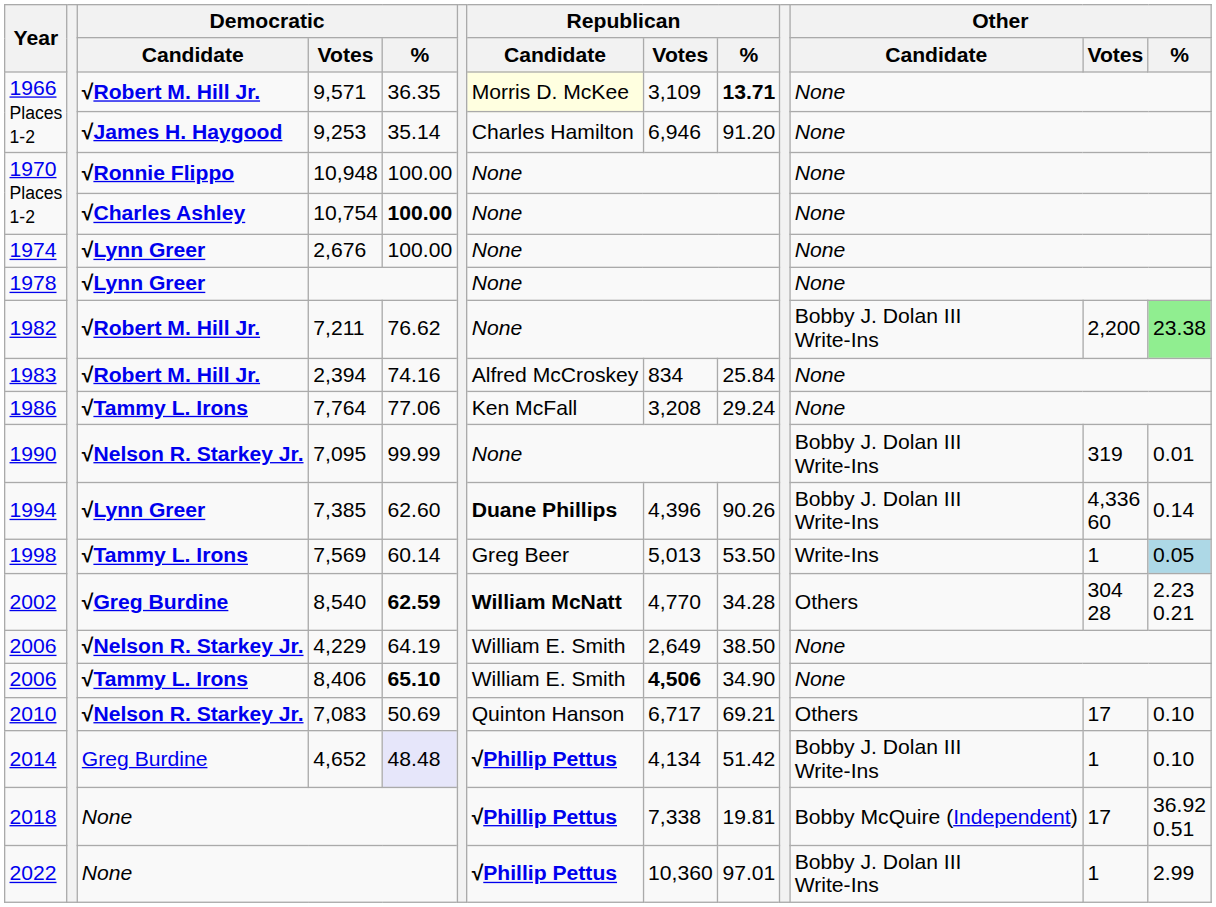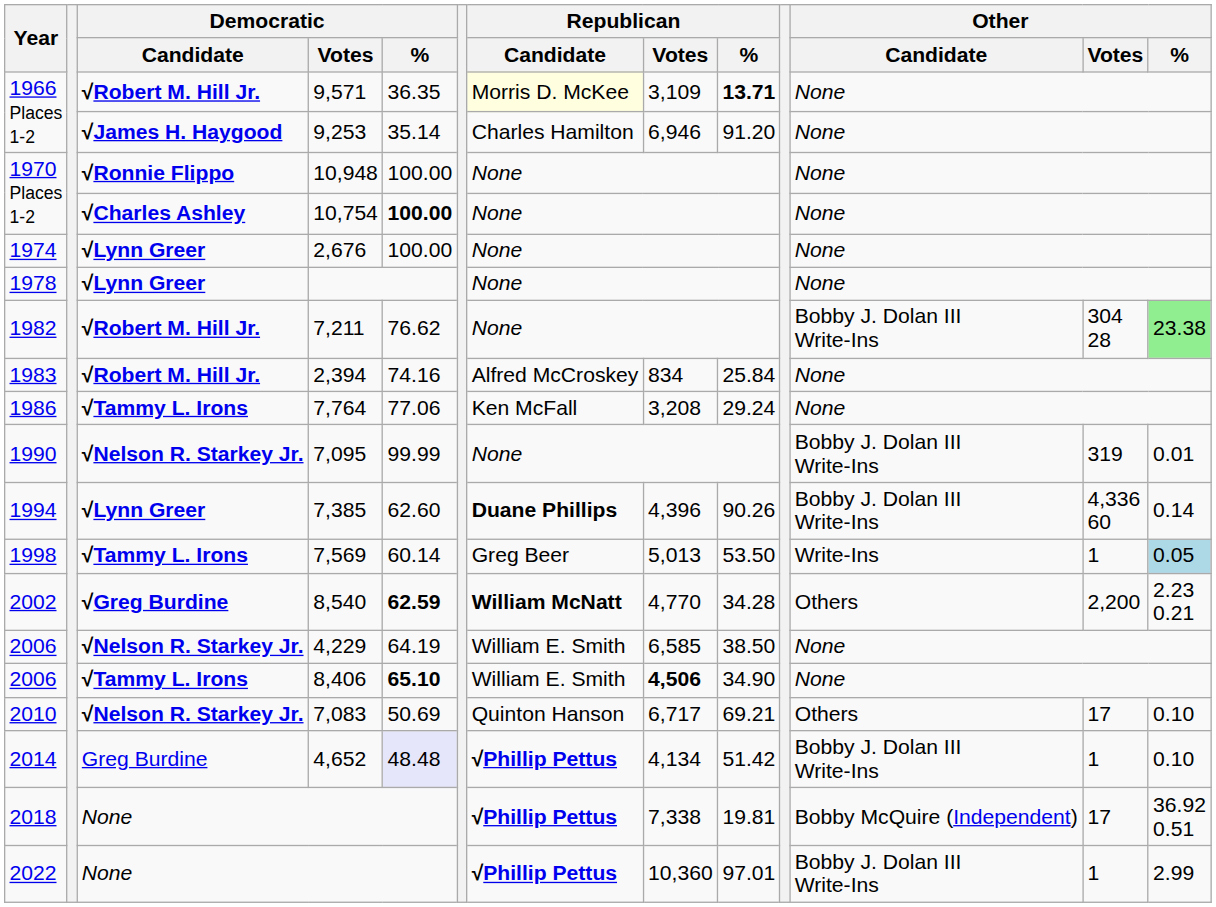 <table class=wikitable>
 <tr>
 <th rowspan=2>Year</th>
 <th rowspan=99 ></th>
 <th colspan=3 >Democratic</th>
 <th rowspan=99 ></th>
 <th colspan=3 >Republican</th>
 <th rowspan=99 ></th>
 <th colspan=3 >Other</th>
 </tr>
 <tr>
 <th>Candidate</th>
 <th>Votes</th>
 <th>%</th>
 <th>Candidate</th>
 <th>Votes</th>
 <th>%</th>
 <th>Candidate</th>
 <th>Votes</th>
 <th>%</th>
 </tr>
 <tr>
 <td rowspan=2><a href='#'>1966</a><br><small>Places<br>1-2</small></td>
 <td><strong>√<a href='#'>Robert M. Hill Jr.</a></strong></td>
 <td>9,571</td>
 <td>36.35</td>
 <td style="background: lightyellow;">Morris D. McKee</td>
 <td>3,109</td>
 <td><strong>13.71</strong></td>
 <td colspan=3><em>None</em></td>
 </tr>
 <tr>
 <td><strong>√<a href='#'>James H. Haygood</a></strong></td>
 <td>9,253</td>
 <td>35.14</td>
 <td>Charles Hamilton</td>
 <td>6,946</td>
 <td>91.20</td>
 <td colspan=3><em>None</em></td>
 </tr>
 <tr>
 <td rowspan=2><a href='#'>1970</a><br><small>Places<br>1-2</small></td>
 <td><strong>√<a href='#'>Ronnie Flippo</a></strong></td>
 <td>10,948</td>
 <td>100.00</td>
 <td colspan=3><em>None</em></td>
 <td colspan=3><em>None</em></td>
 </tr>
 <tr>
 <td><strong>√<a href='#'>Charles Ashley</a></strong></td>
 <td>10,754</td>
 <td><strong>100.00</strong></td>
 <td colspan=3><em>None</em></td>
 <td colspan=3><em>None</em></td>
 </tr>
 <tr>
 <td><a href='#'>1974</a></td>
 <td><strong>√<a href='#'>Lynn Greer</a></strong></td>
 <td>2,676</td>
 <td>100.00</td>
 <td colspan=3><em>None</em></td>
 <td colspan=3><em>None</em></td>
 </tr>
 <tr>
 <td><a href='#'>1978</a></td>
 <td><strong>√<a href='#'>Lynn Greer</a></strong></td>
 <td colspan=2></td>
 <td colspan=3><em>None</em></td>
 <td colspan=3><em>None</em></td>
 </tr>
 <tr>
 <td><a href='#'>1982</a></td>
 <td><strong>√<a href='#'>Robert M. Hill Jr.</a></strong></td>
 <td>7,211</td>
 <td>76.62</td>
 <td colspan=3><em>None</em></td>
 <td>Bobby J. Dolan III<br>Write-Ins</td>
-<td>2,200</td>
+<td>304<br>28</td>
 <td style="background: lightgreen;">23.38</td>
 </tr>
 <tr>
 <td><a href='#'>1983</a></td>
 <td><strong>√<a href='#'>Robert M. Hill Jr.</a></strong></td>
 <td>2,394</td>
 <td>74.16</td>
 <td>Alfred McCroskey</td>
 <td>834</td>
 <td>25.84</td>
 <td colspan=3><em>None</em></td>
 </tr>
 <tr>
 <td><a href='#'>1986</a></td>
 <td><strong>√<a href='#'>Tammy L. Irons</a></strong></td>
 <td>7,764</td>
 <td>77.06</td>
 <td>Ken McFall</td>
 <td>3,208</td>
 <td>29.24</td>
 <td colspan=3><em>None</em></td>
 </tr>
 <tr>
 <td><a href='#'>1990</a></td>
 <td><strong>√<a href='#'>Nelson R. Starkey Jr.</a></strong></td>
 <td>7,095</td>
 <td>99.99</td>
 <td colspan=3><em>None</em></td>
 <td>Bobby J. Dolan III<br>Write-Ins</td>
 <td>319</td>
 <td>0.01</td>
 </tr>
 <tr>
 <td><a href='#'>1994</a></td>
 <td><strong>√<a href='#'>Lynn Greer</a></strong></td>
 <td>7,385</td>
 <td>62.60</td>
 <td><strong>Duane Phillips</strong></td>
 <td>4,396</td>
 <td>90.26</td>
 <td>Bobby J. Dolan III<br>Write-Ins</td>
 <td>4,336<br>60</td>
 <td>0.14</td>
 </tr>
 <tr>
 <td><a href='#'>1998</a></td>
 <td><strong>√<a href='#'>Tammy L. Irons</a></strong></td>
 <td>7,569</td>
 <td>60.14</td>
 <td>Greg Beer</td>
 <td>5,013</td>
 <td>53.50</td>
 <td>Write-Ins</td>
 <td>1</td>
 <td style="background: lightblue;">0.05</td>
 </tr>
 <tr>
 <td><a href='#'>2002</a></td>
 <td><strong>√<a href='#'>Greg Burdine</a></strong></td>
 <td>8,540</td>
 <td><strong>62.59</strong></td>
 <td><strong>William McNatt</strong></td>
 <td>4,770</td>
 <td>34.28</td>
 <td>Others</td>
-<td>304<br>28</td>
+<td>2,200</td>
 <td>2.23<br>0.21</td>
 </tr>
 <tr>
 <td><a href='#'>2006</a></td>
 <td><strong>√<a href='#'>Nelson R. Starkey Jr.</a></strong></td>
 <td>4,229</td>
 <td>64.19</td>
 <td>William E. Smith</td>
-<td>2,649</td>
+<td>6,585</td>
 <td>38.50</td>
 <td colspan=3><em>None</em></td>
 </tr>
 <tr>
 <td><a href='#'>2006</a></td>
 <td><strong>√<a href='#'>Tammy L. Irons</a></strong></td>
 <td>8,406</td>
 <td><strong>65.10</strong></td>
 <td>William E. Smith</td>
 <td><strong>4,506</strong></td>
 <td>34.90</td>
 <td colspan=3><em>None</em></td>
 </tr>
 <tr>
 <td><a href='#'>2010</a></td>
 <td><strong>√<a href='#'>Nelson R. Starkey Jr.</a></strong></td>
 <td>7,083</td>
 <td>50.69</td>
 <td>Quinton Hanson</td>
 <td>6,717</td>
 <td>69.21</td>
 <td>Others</td>
 <td>17</td>
 <td>0.10</td>
 </tr>
 <tr>
 <td><a href='#'>2014</a></td>
 <td><a href='#'>Greg Burdine</a></td>
 <td>4,652</td>
 <td style="background: lavender;">48.48</td>
 <td><strong>√<a href='#'>Phillip Pettus</a></strong></td>
 <td>4,134</td>
 <td>51.42</td>
 <td>Bobby J. Dolan III<br>Write-Ins</td>
 <td>1</td>
 <td>0.10</td>
 </tr>
 <tr>
 <td><a href='#'>2018</a></td>
 <td colspan=3><em>None</em></td>
 <td><strong>√<a href='#'>Phillip Pettus</a></strong></td>
 <td>7,338</td>
 <td>19.81</td>
 <td>Bobby McQuire (<a href='#'>Independent</a>)</td>
 <td>17</td>
 <td>36.92<br>0.51</td>
 </tr>
 <tr>
 <td><a href='#'>2022</a></td>
 <td colspan=3><em>None</em></td>
 <td rowspan="3"><strong>√<a href='#'>Phillip Pettus</a></strong></td>
 <td>10,360</td>
 <td>97.01</td>
 <td>Bobby J. Dolan III<br>Write-Ins</td>
 <td>1</td>
 <td>2.99</td>
 </tr>
 </table>
